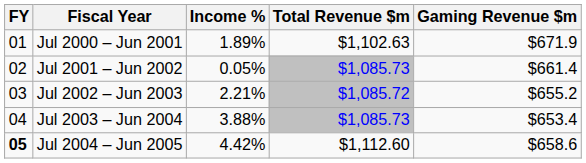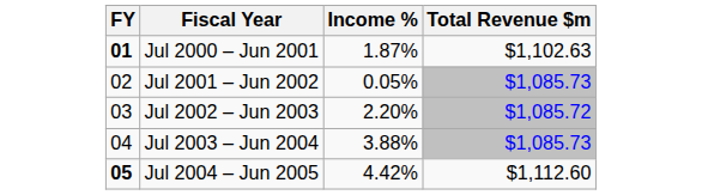 <table class="wikitable" border="1" style="margin: 1em auto 1em auto">
 <tr>
 <th>FY</th>
 <th>Fiscal Year</th>
 <th>Income %</th>
 <th>Total Revenue $m</th>
-<th>Gaming Revenue $m</th>
 </tr>
 <tr>
-<td>01</td>
+<td><strong>01</strong></td>
 <td>Jul 2000 – Jun 2001</td>
-<td align="right">1.89%</td>
+<td align="right">1.87%</td>
 <td align="right">$1,102.63</td>
-<td align="right">$671.9</td>
 </tr>
 <tr>
 <td>02</td>
 <td>Jul 2001 – Jun 2002</td>
 <td align="right">0.05%</td>
 <td style="background:silver; color:blue" align="right">$1,085.73</td>
-<td align="right">$661.4</td>
 </tr>
 <tr>
 <td>03</td>
 <td>Jul 2002 – Jun 2003</td>
-<td align="right">2.21%</td>
+<td align="right">2.20%</td>
 <td style="background:silver; color:blue" align="right">$1,085.72</td>
-<td align="right">$655.2</td>
 </tr>
 <tr>
 <td>04</td>
 <td>Jul 2003 – Jun 2004</td>
 <td align="right">3.88%</td>
 <td style="background:silver; color:blue" align="right">$1,085.73</td>
-<td align="right">$653.4</td>
 </tr>
 <tr>
 <td><strong>05</strong></td>
 <td>Jul 2004 – Jun 2005</td>
 <td align="right">4.42%</td>
 <td align="right">$1,112.60</td>
-<td align="right">$658.6</td>
 </tr>
 </table>
